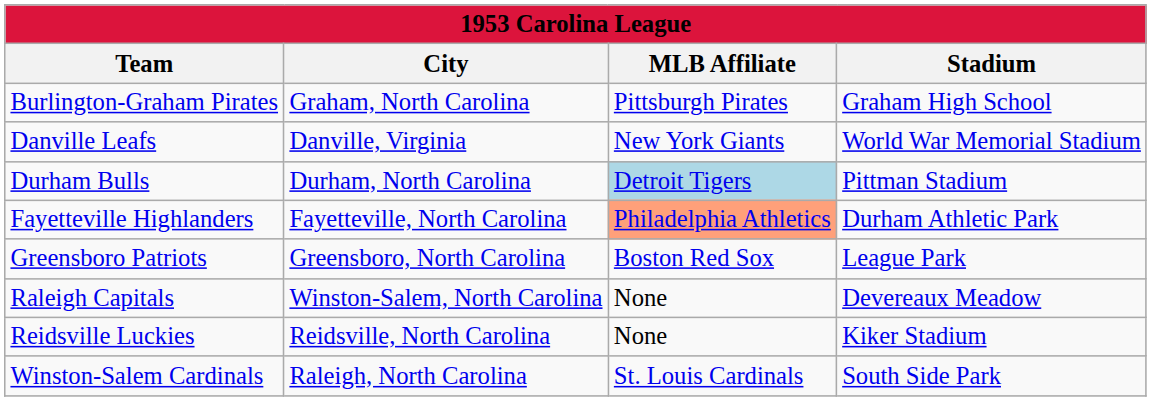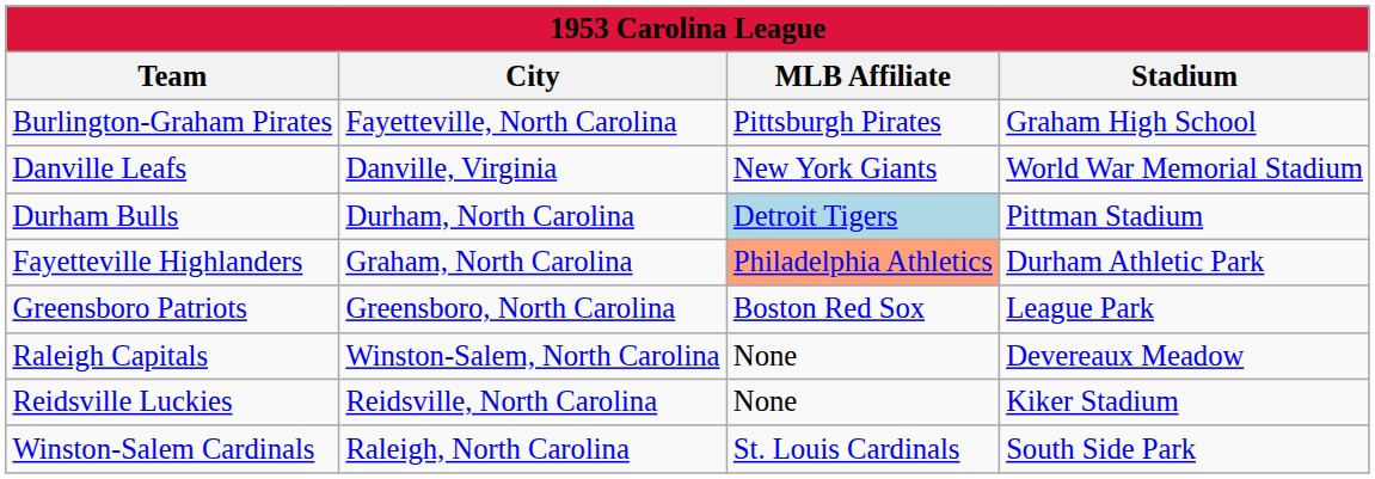 <table class="wikitable" style="width:auto">
 <tr>
 <td bgcolor="#DC143C" align="center" colspan="7"><strong><span>1953 Carolina League</span></strong></td>
 </tr>
 <tr>
 <th>Team</th>
 <th>City</th>
 <th>MLB Affiliate</th>
 <th>Stadium</th>
 </tr>
 <tr>
 <td><a href='#'>Burlington-Graham Pirates</a></td>
-<td><a href='#'>Graham, North Carolina</a></td>
+<td><a href='#'>Fayetteville, North Carolina</a></td>
 <td><a href='#'>Pittsburgh Pirates</a></td>
 <td><a href='#'>Graham High School</a></td>
 </tr>
 <tr>
 <td><a href='#'>Danville Leafs</a></td>
 <td><a href='#'>Danville, Virginia</a></td>
 <td><a href='#'>New York Giants</a></td>
 <td><a href='#'>World War Memorial Stadium</a></td>
 </tr>
 <tr>
 <td><a href='#'>Durham Bulls</a></td>
 <td><a href='#'>Durham, North Carolina</a></td>
 <td style="background: lightblue;"><a href='#'>Detroit Tigers</a></td>
 <td><a href='#'>Pittman Stadium</a></td>
 </tr>
 <tr>
 <td><a href='#'>Fayetteville Highlanders</a></td>
-<td><a href='#'>Fayetteville, North Carolina</a></td>
+<td><a href='#'>Graham, North Carolina</a></td>
 <td style="background: lightsalmon;"><a href='#'>Philadelphia Athletics</a></td>
 <td><a href='#'>Durham Athletic Park</a></td>
 </tr>
 <tr>
 <td><a href='#'>Greensboro Patriots</a></td>
 <td><a href='#'>Greensboro, North Carolina</a></td>
 <td><a href='#'>Boston Red Sox</a></td>
 <td><a href='#'>League Park</a></td>
 </tr>
 <tr>
 <td><a href='#'>Raleigh Capitals</a></td>
 <td><a href='#'>Winston-Salem, North Carolina</a></td>
 <td>None</td>
 <td><a href='#'>Devereaux Meadow</a></td>
 </tr>
 <tr>
 <td><a href='#'>Reidsville Luckies</a></td>
 <td><a href='#'>Reidsville, North Carolina</a></td>
 <td>None</td>
 <td><a href='#'>Kiker Stadium</a></td>
 </tr>
 <tr>
 <td><a href='#'>Winston-Salem Cardinals</a></td>
 <td><a href='#'>Raleigh, North Carolina</a></td>
 <td><a href='#'>St. Louis Cardinals</a></td>
 <td><a href='#'>South Side Park</a></td>
 </tr>
 </table>
